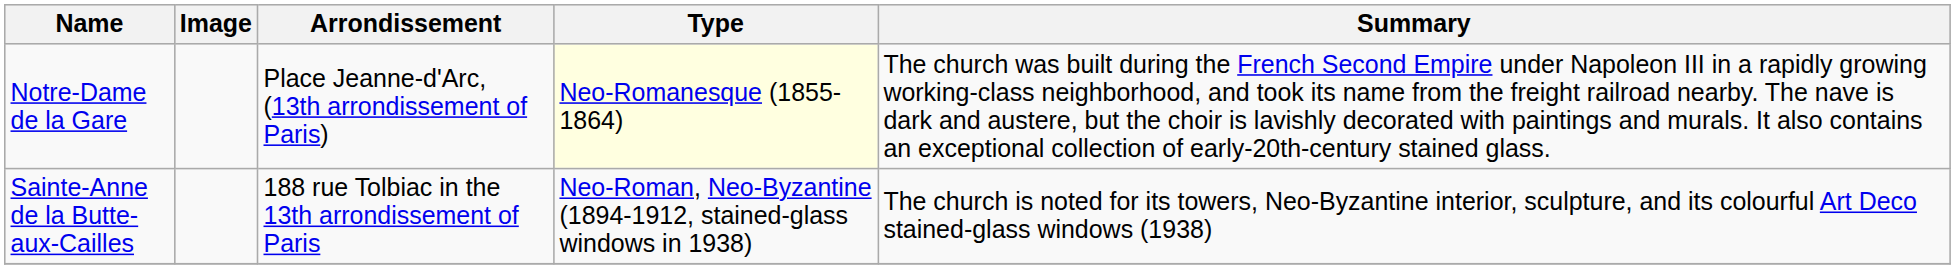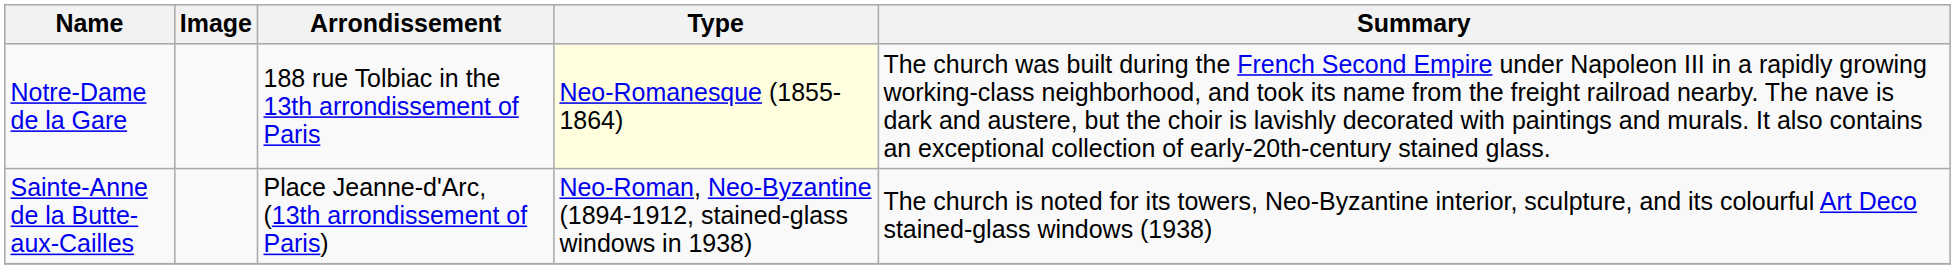 <table class="wikitable sortable">
 <tr>
 <th>Name</th>
 <th>Image</th>
 <th>Arrondissement</th>
 <th>Type</th>
 <th>Summary</th>
 </tr>
 <tr>
 <td><a href='#'>Notre-Dame de la Gare</a></td>
 <td></td>
-<td>Place Jeanne-d'Arc, (<a href='#'>13th arrondissement of Paris</a>)</td>
+<td>188 rue Tolbiac in the <a href='#'>13th arrondissement of Paris</a></td>
 <td style="background: lightyellow;"><a href='#'>Neo-Romanesque</a> (1855-1864)</td>
 <td>The church was built during the <a href='#'>French Second Empire</a> under Napoleon III in a rapidly growing working-class neighborhood, and took its name from the freight railroad nearby. The nave is dark and austere, but the choir is lavishly decorated with paintings and murals. It also contains an exceptional collection of early-20th-century stained glass.</td>
 </tr>
 <tr>
 <td><a href='#'>Sainte-Anne de la Butte-aux-Cailles</a></td>
 <td></td>
-<td>188 rue Tolbiac in the <a href='#'>13th arrondissement of Paris</a></td>
+<td>Place Jeanne-d'Arc, (<a href='#'>13th arrondissement of Paris</a>)</td>
 <td><a href='#'>Neo-Roman</a>, <a href='#'>Neo-Byzantine</a> (1894-1912, stained-glass windows in 1938)</td>
 <td>The church is noted for its towers, Neo-Byzantine interior, sculpture,  and its colourful <a href='#'>Art Deco</a> stained-glass windows (1938)</td>
 </tr>
 <tr>
 </tr>
 </table>
